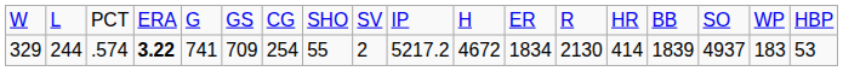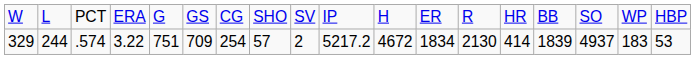 <table class="wikitable">
 <tr>
 <td><a href='#'>W</a></td>
 <td><a href='#'>L</a></td>
 <td>PCT</td>
 <td><a href='#'>ERA</a></td>
 <td><a href='#'>G</a></td>
 <td><a href='#'>GS</a></td>
 <td><a href='#'>CG</a></td>
 <td><a href='#'>SHO</a></td>
 <td><a href='#'>SV</a></td>
 <td><a href='#'>IP</a></td>
 <td><a href='#'>H</a></td>
 <td><a href='#'>ER</a></td>
 <td><a href='#'>R</a></td>
 <td><a href='#'>HR</a></td>
 <td><a href='#'>BB</a></td>
 <td><a href='#'>SO</a></td>
 <td><a href='#'>WP</a></td>
 <td><a href='#'>HBP</a></td>
 </tr>
 <tr>
 <td>329</td>
 <td>244</td>
 <td>.574</td>
-<td><strong>3.22</strong></td>
-<td>741</td>
+<td>3.22</td>
+<td>751</td>
 <td>709</td>
 <td>254</td>
-<td>55</td>
+<td>57</td>
 <td>2</td>
 <td>5217.2</td>
 <td>4672</td>
 <td>1834</td>
 <td>2130</td>
 <td>414</td>
 <td>1839</td>
 <td>4937</td>
 <td>183</td>
 <td>53</td>
 </tr>
 </table>
